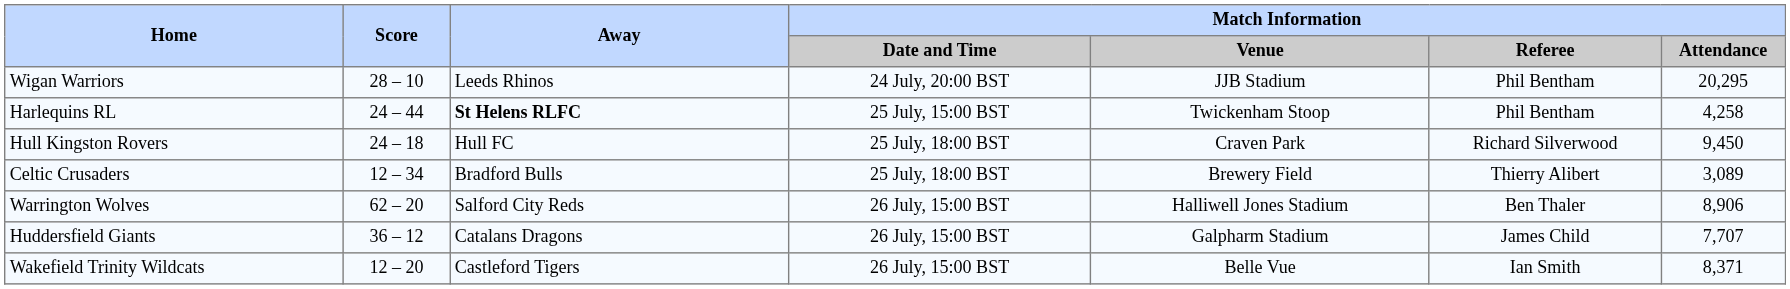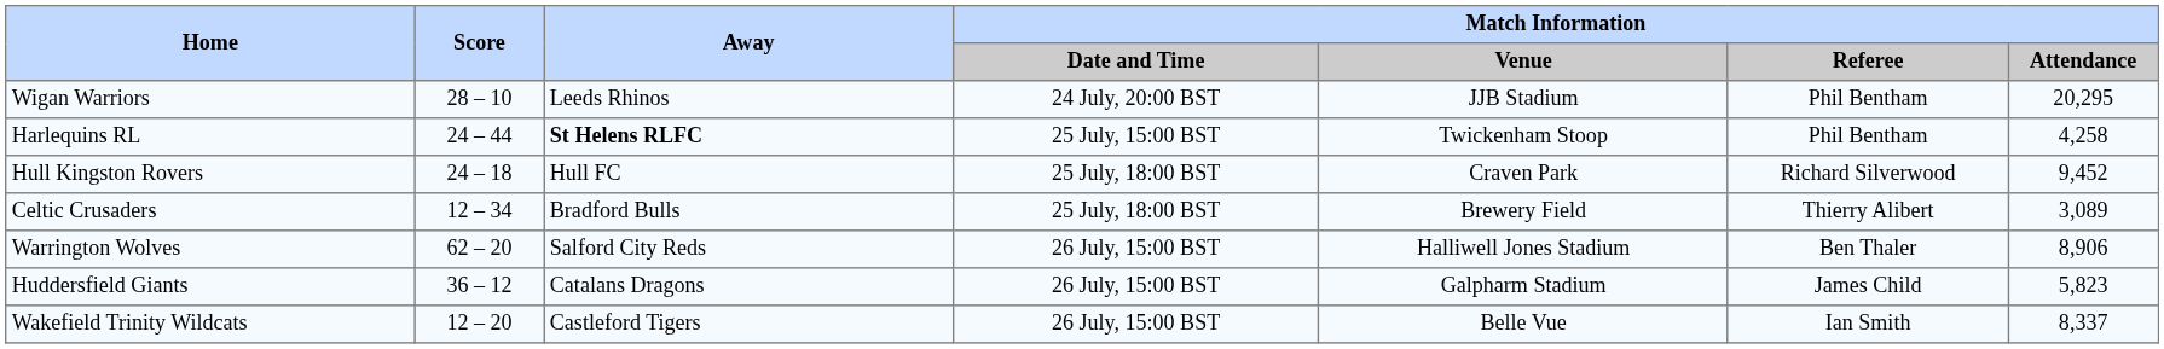 <table border=1 style="border-collapse:collapse; font-size:80%; text-align:center;" cellpadding=3 cellspacing=0 width=100%>
 <tr bgcolor=#C1D8FF>
 <th rowspan=2 width=19%>Home</th>
 <th rowspan=2 width=6%>Score</th>
 <th rowspan=2 width=19%>Away</th>
 <th colspan=6>Match Information</th>
 </tr>
 <tr bgcolor=#CCCCCC>
 <th width=17%>Date and Time</th>
 <th width=19%>Venue</th>
 <th width=13%>Referee</th>
 <th width=7%>Attendance</th>
 </tr>
 <tr bgcolor=#F5FAFF>
 <td align=left> Wigan Warriors</td>
 <td>28 – 10</td>
 <td align=left> Leeds Rhinos</td>
 <td>24 July, 20:00 BST</td>
 <td>JJB Stadium</td>
 <td>Phil Bentham</td>
 <td>20,295</td>
 </tr>
 <tr bgcolor=#F5FAFF>
 <td align=left> Harlequins RL</td>
 <td>24 – 44</td>
 <td align=left><strong> St Helens RLFC</strong></td>
 <td>25 July, 15:00 BST</td>
 <td>Twickenham Stoop</td>
 <td>Phil Bentham</td>
 <td>4,258</td>
 </tr>
 <tr bgcolor=#F5FAFF>
 <td align=left> Hull Kingston Rovers</td>
 <td>24 – 18</td>
 <td align=left> Hull FC</td>
 <td>25 July, 18:00 BST</td>
 <td>Craven Park</td>
 <td>Richard Silverwood</td>
-<td>9,450</td>
+<td>9,452</td>
 </tr>
 <tr bgcolor=#F5FAFF>
 <td align=left> Celtic Crusaders</td>
 <td>12 – 34</td>
 <td align=left> Bradford Bulls</td>
 <td>25 July, 18:00 BST</td>
 <td>Brewery Field</td>
 <td>Thierry Alibert</td>
 <td>3,089</td>
 </tr>
 <tr bgcolor=#F5FAFF>
 <td align=left> Warrington Wolves</td>
 <td>62 – 20</td>
 <td align=left> Salford City Reds</td>
 <td>26 July, 15:00 BST</td>
 <td>Halliwell Jones Stadium</td>
 <td>Ben Thaler</td>
 <td>8,906</td>
 </tr>
 <tr bgcolor=#F5FAFF>
 <td align=left> Huddersfield Giants</td>
 <td>36 – 12</td>
 <td align=left> Catalans Dragons</td>
 <td>26 July, 15:00 BST</td>
 <td>Galpharm Stadium</td>
 <td>James Child</td>
-<td>7,707</td>
+<td>5,823</td>
 </tr>
 <tr bgcolor=#F5FAFF>
 <td align=left> Wakefield Trinity Wildcats</td>
 <td>12 – 20</td>
 <td align=left> Castleford Tigers</td>
 <td>26 July, 15:00 BST</td>
 <td>Belle Vue</td>
 <td>Ian Smith</td>
-<td>8,371</td>
+<td>8,337</td>
 </tr>
 </table>
